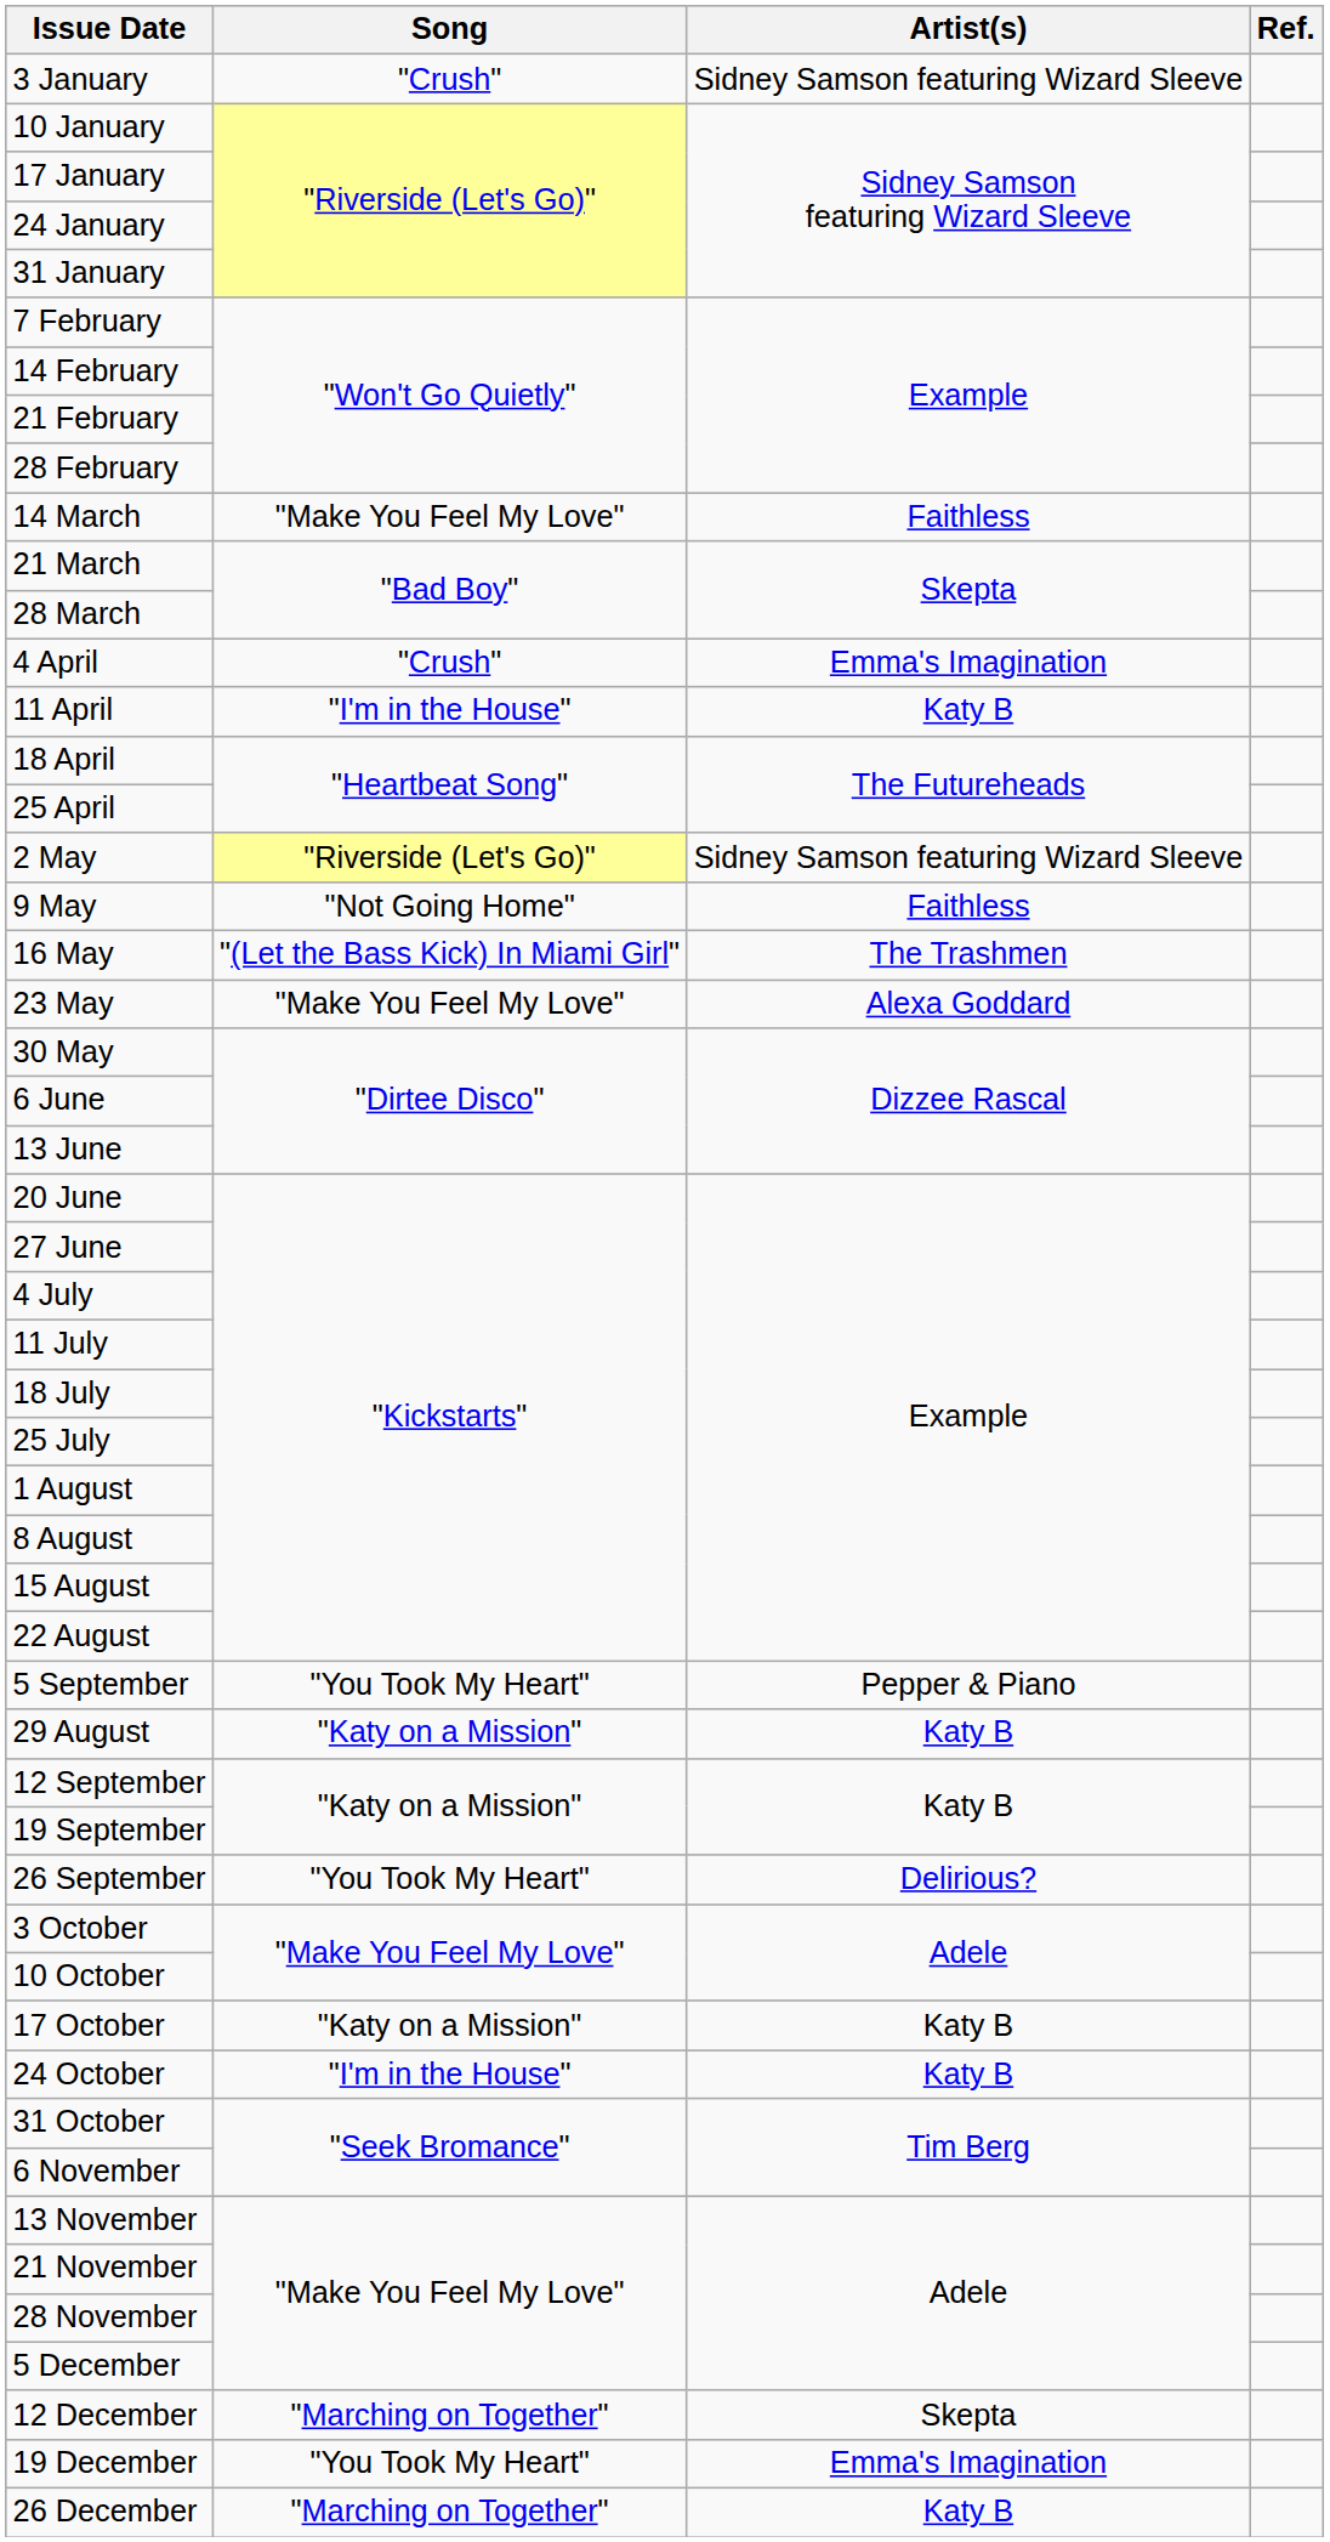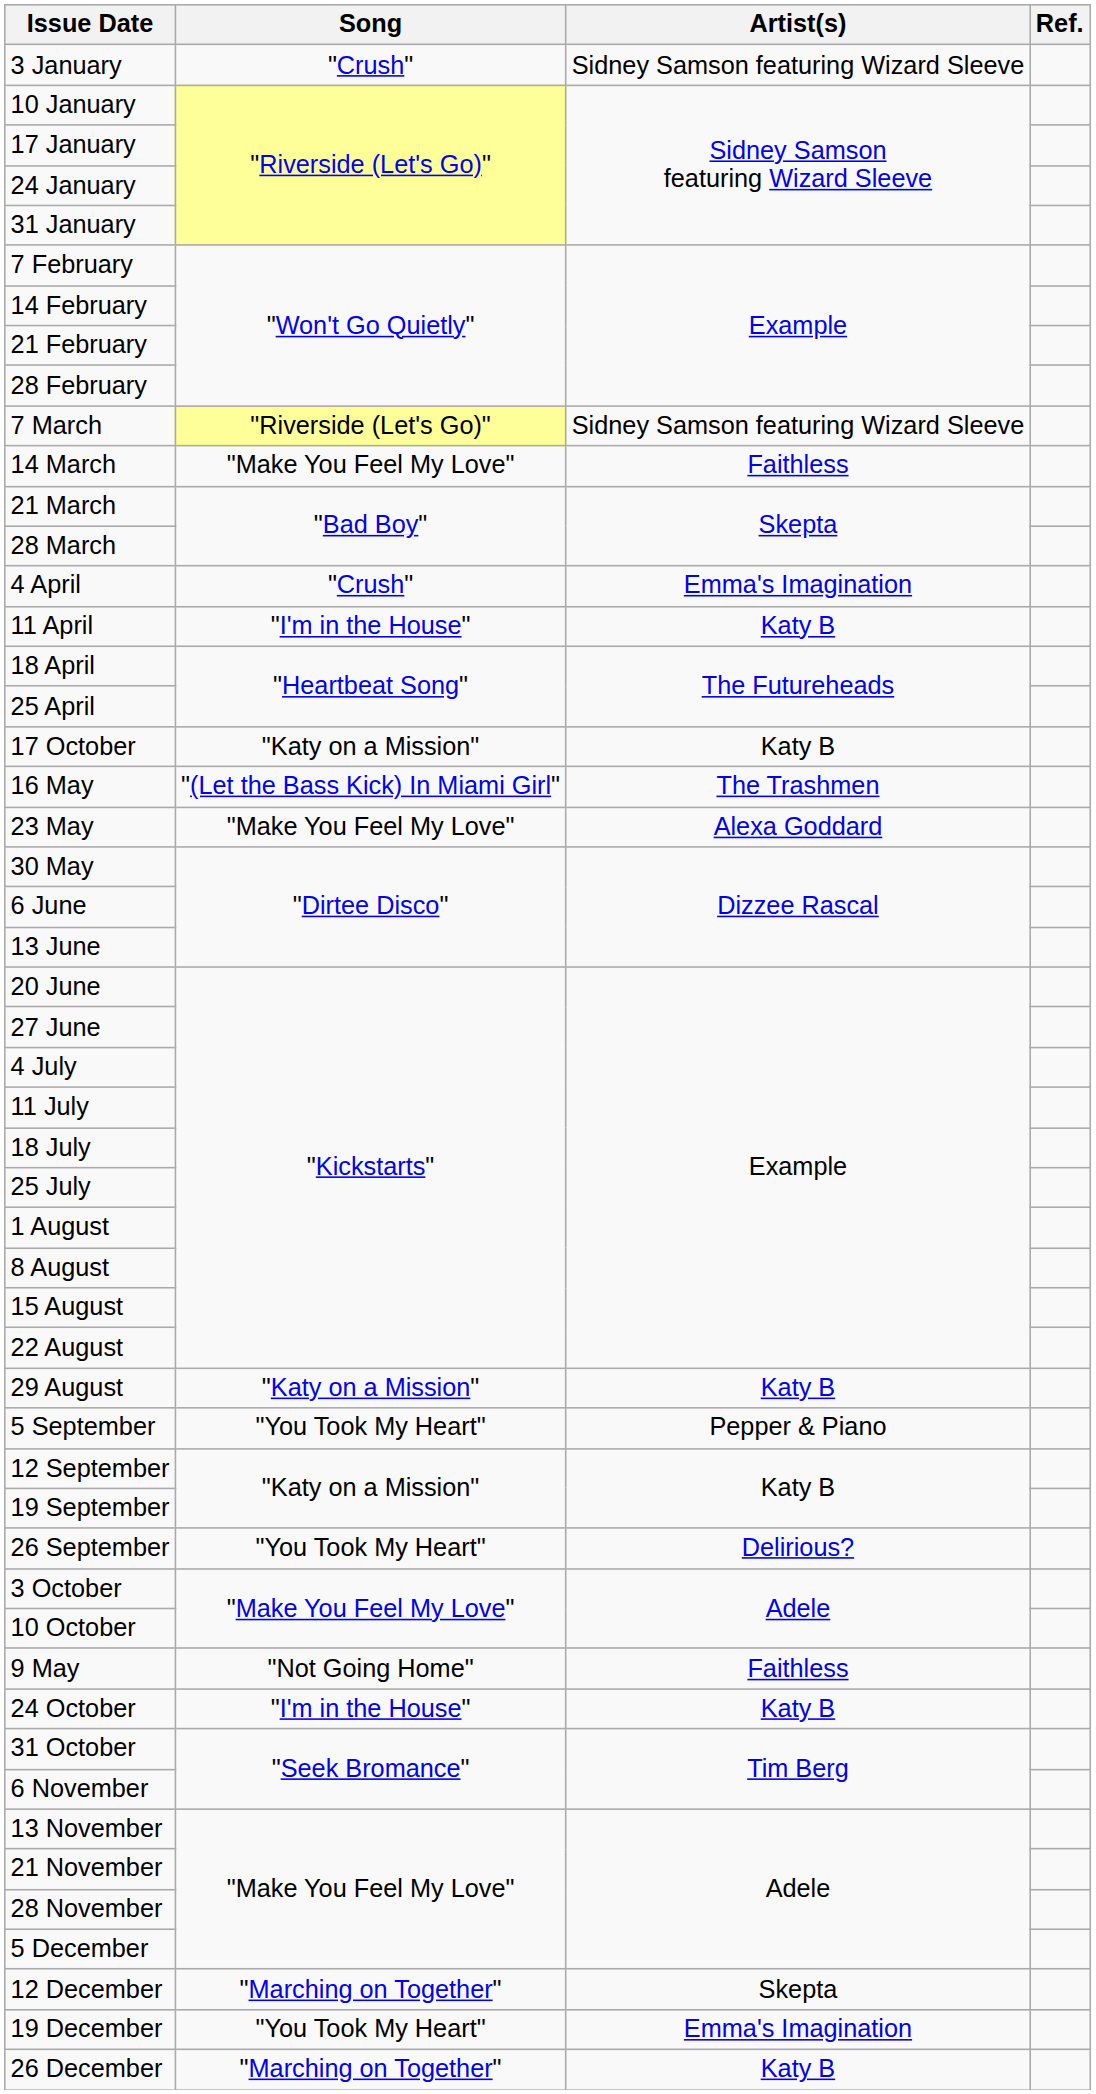 <table class="wikitable plainrowheaders">
 <tr>
 <th scope=col>Issue Date</th>
 <th scope=col>Song</th>
 <th scope=col>Artist(s)</th>
 <th scope=col>Ref.</th>
 </tr>
 <tr>
 <td>3 January</td>
 <td rowspan=1 align=center>"<a href='#'>Crush</a>"</td>
 <td rowspan=1 align=center>Sidney Samson featuring Wizard Sleeve</td>
 <td align=center></td>
 </tr>
 <tr>
 <td>10 January</td>
 <td rowspan=4 align=center bgcolor=#FFFF99>"<a href='#'>Riverside (Let's Go)</a>" </td>
 <td rowspan=4 align=center><a href='#'>Sidney Samson</a><br>featuring <a href='#'>Wizard Sleeve</a></td>
 <td align=center></td>
 </tr>
 <tr>
 <td>17 January</td>
 <td align=center></td>
 </tr>
 <tr>
 <td>24 January</td>
 <td align=center></td>
 </tr>
 <tr>
 <td>31 January</td>
 <td align=center></td>
 </tr>
 <tr>
 <td>7 February</td>
 <td rowspan=4 align=center>"<a href='#'>Won't Go Quietly</a>"</td>
 <td rowspan=4 align=center><a href='#'>Example</a></td>
 <td align=center></td>
 </tr>
 <tr>
 <td>14 February</td>
 <td align=center></td>
 </tr>
 <tr>
 <td>21 February</td>
 <td align=center></td>
 </tr>
 <tr>
 <td>28 February</td>
 <td align=center></td>
 </tr>
 <tr>
+<td>7 March</td>
+<td rowspan=1 align=center bgcolor=#FFFF99>"Riverside (Let's Go)" </td>
+<td rowspan=1 align=center>Sidney Samson featuring Wizard Sleeve</td>
+<td align=center></td>
+</tr>
+<tr>
 <td>14 March</td>
 <td rowspan=1 align=center>"Make You Feel My Love"</td>
 <td rowspan=1 align=center><a href='#'>Faithless</a></td>
 <td align=center></td>
 </tr>
 <tr>
 <td>21 March</td>
 <td rowspan=2 align=center>"<a href='#'>Bad Boy</a>"</td>
 <td rowspan=2 align=center><a href='#'>Skepta</a></td>
 <td align=center></td>
 </tr>
 <tr>
 <td>28 March</td>
 <td align=center></td>
 </tr>
 <tr>
 <td>4 April</td>
 <td rowspan=1 align=center>"<a href='#'>Crush</a>"</td>
 <td rowspan=1 align=center><a href='#'>Emma's Imagination</a></td>
 <td align=center></td>
 </tr>
 <tr>
 <td>11 April</td>
 <td rowspan=1 align=center>"<a href='#'>I'm in the House</a>"</td>
 <td rowspan=1 align=center><a href='#'>Katy B</a></td>
 <td align=center></td>
 </tr>
 <tr>
 <td>18 April</td>
 <td rowspan=2 align=center>"<a href='#'>Heartbeat Song</a>"</td>
 <td rowspan=2 align=center><a href='#'>The Futureheads</a></td>
 <td align=center></td>
 </tr>
 <tr>
 <td>25 April</td>
 <td align=center></td>
 </tr>
 <tr>
-<td>2 May</td>
-<td rowspan=1 align=center bgcolor=#FFFF99>"Riverside (Let's Go)" </td>
-<td rowspan=1 align=center>Sidney Samson featuring Wizard Sleeve</td>
-<td align=center></td>
-</tr>
-<tr>
-<td>9 May</td>
-<td rowspan=1 align=center>"Not Going Home"</td>
-<td rowspan=1 align=center><a href='#'>Faithless</a></td>
+<td>17 October</td>
+<td rowspan=1 align=center>"Katy on a Mission"</td>
+<td rowspan=1 align=center>Katy B</td>
 <td align=center></td>
 </tr>
 <tr>
 <td>16 May</td>
 <td align=center>"<a href='#'>(Let the Bass Kick) In Miami Girl</a>"</td>
 <td rowspan=1 align=center><a href='#'>The Trashmen</a></td>
 <td align=center></td>
 </tr>
 <tr>
 <td>23 May</td>
 <td rowspan=1 align=center>"Make You Feel My Love"</td>
 <td rowspan=1 align=center><a href='#'>Alexa Goddard</a></td>
 <td align=center></td>
 </tr>
 <tr>
 <td>30 May</td>
 <td rowspan=3 align=center>"<a href='#'>Dirtee Disco</a>"</td>
 <td rowspan=3 align=center><a href='#'>Dizzee Rascal</a></td>
 <td align=center></td>
 </tr>
 <tr>
 <td>6 June</td>
 <td align=center></td>
 </tr>
 <tr>
 <td>13 June</td>
 <td align=center></td>
 </tr>
 <tr>
 <td>20 June</td>
 <td rowspan=10 align=center>"<a href='#'>Kickstarts</a>"</td>
 <td rowspan=10 align=center>Example</td>
 <td align=center></td>
 </tr>
 <tr>
 <td>27 June</td>
 <td align=center></td>
 </tr>
 <tr>
 <td>4 July</td>
 <td align=center></td>
 </tr>
 <tr>
 <td>11 July</td>
 <td align=center></td>
 </tr>
 <tr>
 <td>18 July</td>
 <td align=center></td>
 </tr>
 <tr>
 <td>25 July</td>
 <td align=center></td>
 </tr>
 <tr>
 <td>1 August</td>
 <td align=center></td>
 </tr>
 <tr>
 <td>8 August</td>
 <td align=center></td>
 </tr>
 <tr>
 <td>15 August</td>
 <td align=center></td>
 </tr>
 <tr>
 <td>22 August</td>
 <td align=center></td>
 </tr>
 <tr>
+<td>29 August</td>
+<td rowspan=1 align=center>"<a href='#'>Katy on a Mission</a>"</td>
+<td rowspan=1 align=center><a href='#'>Katy B</a></td>
+<td align=center></td>
+</tr>
+<tr>
 <td>5 September</td>
 <td rowspan=1 align=center>"You Took My Heart"</td>
 <td rowspan=1 align=center>Pepper & Piano</td>
-<td align=center></td>
-</tr>
-<tr>
-<td>29 August</td>
-<td rowspan=1 align=center>"<a href='#'>Katy on a Mission</a>"</td>
-<td rowspan=1 align=center><a href='#'>Katy B</a></td>
 <td align=center></td>
 </tr>
 <tr>
 <td>12 September</td>
 <td rowspan=2 align=center>"Katy on a Mission"</td>
 <td rowspan=2 align=center>Katy B</td>
 <td align=center></td>
 </tr>
 <tr>
 <td>19 September</td>
 <td align=center></td>
 </tr>
 <tr>
 <td>26 September</td>
 <td rowspan=1 align=center>"You Took My Heart"</td>
 <td rowspan=1 align=center><a href='#'>Delirious?</a></td>
 <td align=center></td>
 </tr>
 <tr>
 <td>3 October</td>
 <td rowspan=2 align=center>"<a href='#'>Make You Feel My Love</a>"</td>
 <td rowspan=2 align=center><a href='#'>Adele</a></td>
 <td align=center></td>
 </tr>
 <tr>
 <td>10 October</td>
 <td align=center></td>
 </tr>
 <tr>
-<td>17 October</td>
-<td rowspan=1 align=center>"Katy on a Mission"</td>
-<td rowspan=1 align=center>Katy B</td>
+<td>9 May</td>
+<td rowspan=1 align=center>"Not Going Home"</td>
+<td rowspan=1 align=center><a href='#'>Faithless</a></td>
 <td align=center></td>
 </tr>
 <tr>
 <td>24 October</td>
 <td rowspan=1 align=center>"<a href='#'>I'm in the House</a>"</td>
 <td rowspan=1 align=center><a href='#'>Katy B</a></td>
 <td align=center></td>
 </tr>
 <tr>
 <td>31 October</td>
 <td rowspan=2 align=center>"<a href='#'>Seek Bromance</a>"</td>
 <td rowspan=2 align=center><a href='#'>Tim Berg</a></td>
 <td align=center></td>
 </tr>
 <tr>
 <td>6 November</td>
 <td align=center></td>
 </tr>
 <tr>
 <td>13 November</td>
 <td rowspan=4 align=center>"Make You Feel My Love"</td>
 <td rowspan=4 align=center>Adele</td>
 <td align=center></td>
 </tr>
 <tr>
 <td>21 November</td>
 <td align=center></td>
 </tr>
 <tr>
 <td>28 November</td>
 <td align=center></td>
 </tr>
 <tr>
 <td>5 December</td>
 <td align=center></td>
 </tr>
 <tr>
 <td>12 December</td>
 <td rowspan=1 align=center>"<a href='#'>Marching on Together</a>"</td>
 <td rowspan=1 align=center>Skepta</td>
 <td align=center></td>
 </tr>
 <tr>
 <td>19 December</td>
 <td rowspan=1 align=center>"You Took My Heart"</td>
 <td rowspan=1 align=center><a href='#'>Emma's Imagination</a></td>
 <td align=center></td>
 </tr>
 <tr>
 <td>26 December</td>
 <td rowspan=1 align=center>"<a href='#'>Marching on Together</a>"</td>
 <td rowspan=1 align=center><a href='#'>Katy B</a></td>
 <td align=center></td>
 </tr>
 <tr>
 </tr>
 </table>
